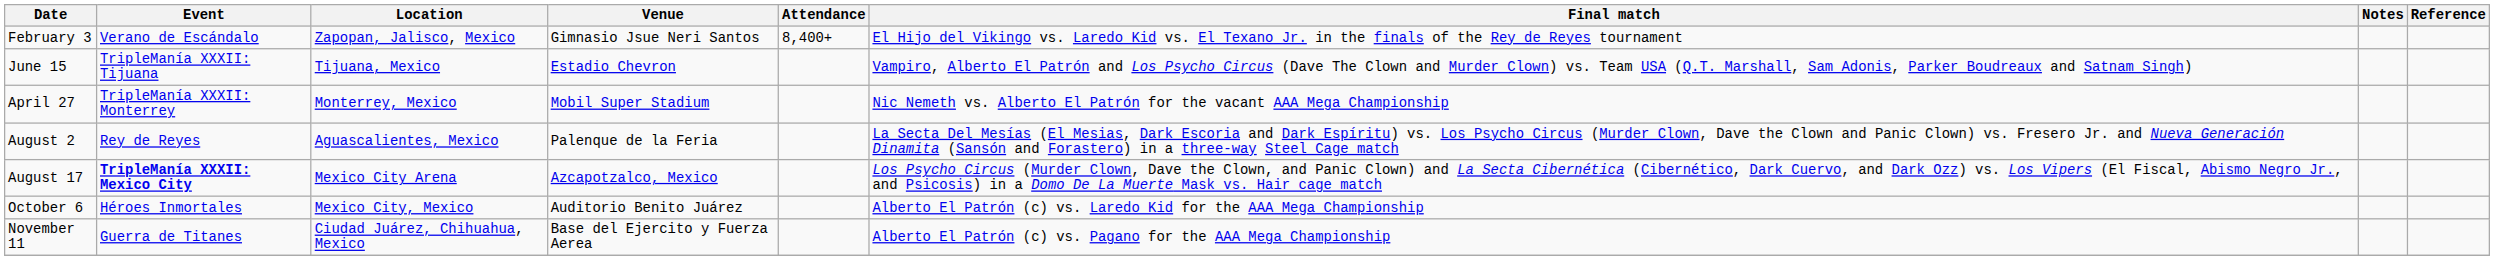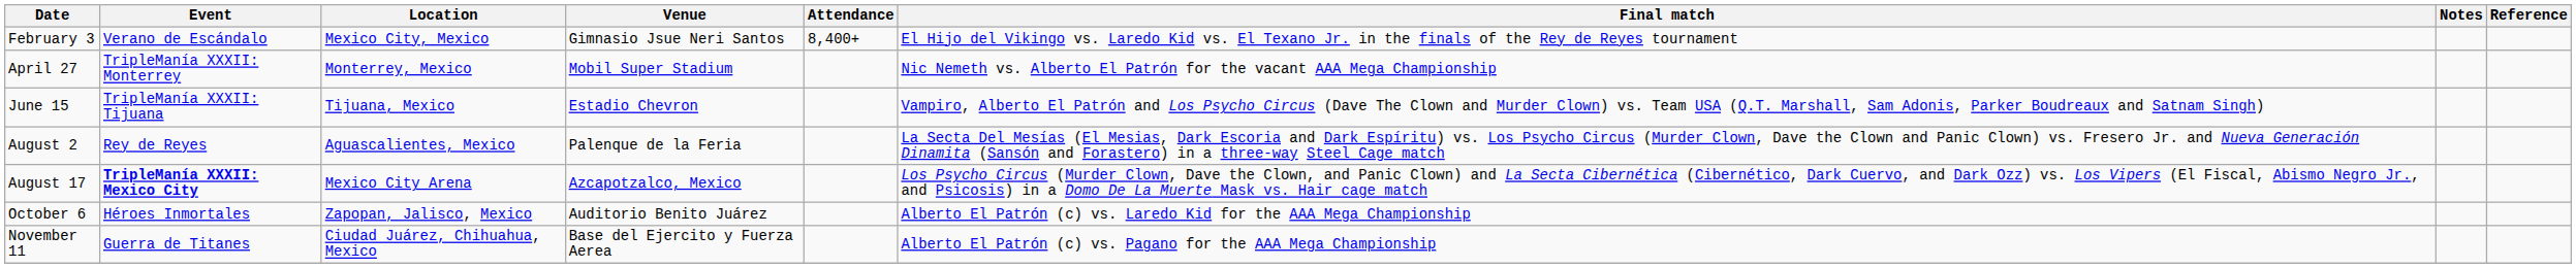 <table class="wikitable" style="font-size:85%;">
 <tr>
 <th>Date</th>
 <th>Event</th>
 <th>Location</th>
 <th>Venue</th>
 <th>Attendance</th>
 <th>Final match</th>
 <th>Notes</th>
 <th>Reference</th>
 </tr>
 <tr>
 <td>February 3</td>
 <td><a href='#'>Verano de Escándalo</a></td>
-<td><a href='#'>Zapopan, Jalisco</a>, <a href='#'>Mexico</a></td>
+<td><a href='#'>Mexico City, Mexico</a></td>
 <td>Gimnasio Jsue Neri Santos</td>
 <td>8,400+</td>
 <td><a href='#'>El Hijo del Vikingo</a> vs. <a href='#'>Laredo Kid</a> vs. <a href='#'>El Texano Jr.</a> in the <a href='#'>finals</a> of the <a href='#'>Rey de Reyes</a> tournament</td>
+<td></td>
+<td></td>
+</tr>
+<tr>
+<td>April 27</td>
+<td><a href='#'>TripleManía XXXII: Monterrey</a></td>
+<td><a href='#'>Monterrey, Mexico</a></td>
+<td><a href='#'>Mobil Super Stadium</a></td>
+<td></td>
+<td><a href='#'>Nic Nemeth</a> vs. <a href='#'>Alberto El Patrón</a> for the vacant <a href='#'>AAA Mega Championship</a></td>
 <td></td>
 <td></td>
 </tr>
 <tr>
 <td>June 15</td>
 <td><a href='#'>TripleManía XXXII: Tijuana</a></td>
 <td><a href='#'>Tijuana, Mexico</a></td>
 <td><a href='#'>Estadio Chevron</a></td>
 <td></td>
 <td><a href='#'>Vampiro</a>, <a href='#'>Alberto El Patrón</a> and <em><a href='#'>Los Psycho Circus</a></em> (Dave The Clown and <a href='#'>Murder Clown</a>) vs. Team <a href='#'>USA</a> (<a href='#'>Q.T. Marshall</a>, <a href='#'>Sam Adonis</a>, <a href='#'>Parker Boudreaux</a> and <a href='#'>Satnam Singh</a>)</td>
-<td></td>
-<td></td>
-</tr>
-<tr>
-<td>April 27</td>
-<td><a href='#'>TripleManía XXXII: Monterrey</a></td>
-<td><a href='#'>Monterrey, Mexico</a></td>
-<td><a href='#'>Mobil Super Stadium</a></td>
-<td></td>
-<td><a href='#'>Nic Nemeth</a> vs. <a href='#'>Alberto El Patrón</a> for the vacant <a href='#'>AAA Mega Championship</a></td>
 <td></td>
 <td></td>
 </tr>
 <tr>
 <td>August 2</td>
 <td><a href='#'>Rey de Reyes</a></td>
 <td><a href='#'>Aguascalientes, Mexico</a></td>
 <td>Palenque de la Feria</td>
 <td></td>
 <td><a href='#'>La Secta Del Mesías</a> (<a href='#'>El Mesias</a>, <a href='#'>Dark Escoria</a> and <a href='#'>Dark Espíritu</a>) vs. <a href='#'>Los Psycho Circus</a> (<a href='#'>Murder Clown</a>, Dave the Clown and Panic Clown) vs. Fresero Jr. and <em><a href='#'>Nueva Generación Dinamita</a></em> (<a href='#'>Sansón</a> and <a href='#'>Forastero</a>) in a <a href='#'>three-way</a> <a href='#'>Steel Cage match</a></td>
 <td></td>
 <td></td>
 </tr>
 <tr>
 <td>August 17</td>
 <td><strong><a href='#'>TripleManía XXXII: Mexico City</a></strong></td>
 <td><a href='#'>Mexico City Arena</a></td>
 <td><a href='#'>Azcapotzalco, Mexico</a></td>
 <td></td>
 <td><em><a href='#'>Los Psycho Circus</a></em> (<a href='#'>Murder Clown</a>, Dave the Clown, and Panic Clown) and <em><a href='#'>La Secta Cibernética</a></em> (<a href='#'>Cibernético</a>, <a href='#'>Dark Cuervo</a>, and <a href='#'>Dark Ozz</a>) vs. <em><a href='#'>Los Vipers</a></em> (El Fiscal, <a href='#'>Abismo Negro Jr.</a>, and <a href='#'>Psicosis</a>) in a <a href='#'><em>Domo De La Muerte</em> Mask vs. Hair cage match</a></td>
 <td></td>
 <td></td>
 </tr>
 <tr>
 <td>October 6</td>
 <td><a href='#'>Héroes Inmortales</a></td>
-<td><a href='#'>Mexico City, Mexico</a></td>
+<td><a href='#'>Zapopan, Jalisco</a>, <a href='#'>Mexico</a></td>
 <td>Auditorio Benito Juárez</td>
 <td></td>
 <td><a href='#'>Alberto El Patrón</a> (c) vs. <a href='#'>Laredo Kid</a> for the <a href='#'>AAA Mega Championship</a></td>
 <td></td>
 <td></td>
 </tr>
 <tr>
 <td>November 11</td>
 <td><a href='#'>Guerra de Titanes</a></td>
 <td><a href='#'>Ciudad Juárez, Chihuahua</a>, <a href='#'>Mexico</a></td>
 <td>Base del Ejercito y Fuerza Aerea</td>
 <td></td>
 <td><a href='#'>Alberto El Patrón</a> (c) vs. <a href='#'>Pagano</a> for the <a href='#'>AAA Mega Championship</a></td>
 <td></td>
 <td></td>
 </tr>
 <tr>
 </tr>
 </table>
